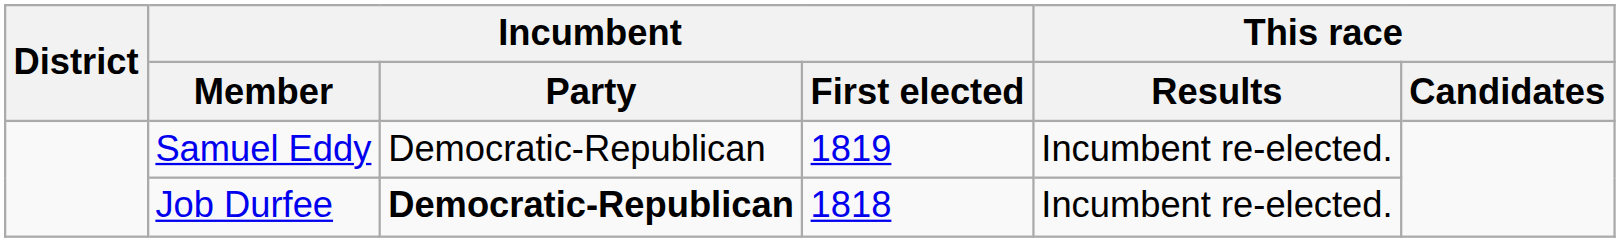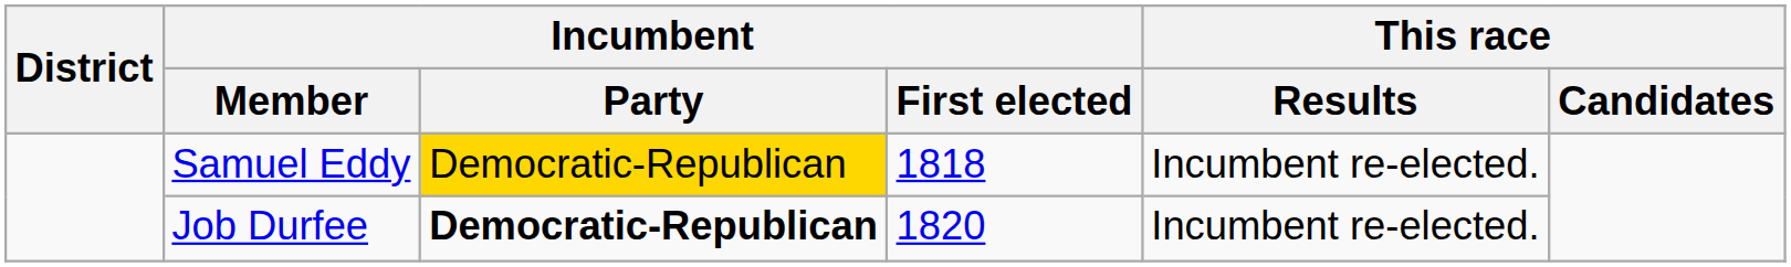 <table class=wikitable>
 <tr>
 <th rowspan=2>District</th>
 <th colspan=3>Incumbent</th>
 <th colspan=2>This race</th>
 </tr>
 <tr>
 <th>Member</th>
 <th>Party</th>
 <th>First elected</th>
 <th>Results</th>
 <th>Candidates</th>
 </tr>
 <tr>
 <td rowspan=2><br></td>
 <td><a href='#'>Samuel Eddy</a></td>
-<td>Democratic-Republican</td>
-<td><a href='#'>1819</a></td>
+<td style="background: gold;">Democratic-Republican</td>
+<td><a href='#'>1818</a></td>
 <td>Incumbent re-elected.</td>
 <td rowspan=2 nowrap></td>
 </tr>
 <tr>
 <td><a href='#'>Job Durfee</a></td>
 <td><strong>Democratic-Republican</strong></td>
-<td><a href='#'>1818</a></td>
+<td><a href='#'>1820</a></td>
 <td>Incumbent re-elected.</td>
 </tr>
 </table>
